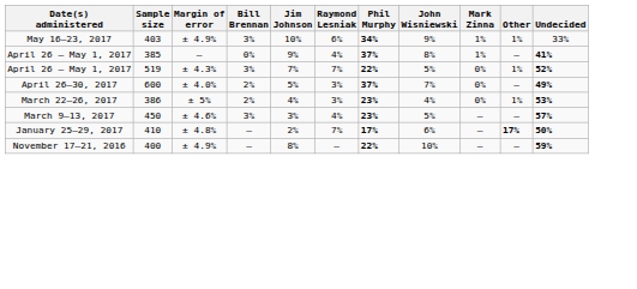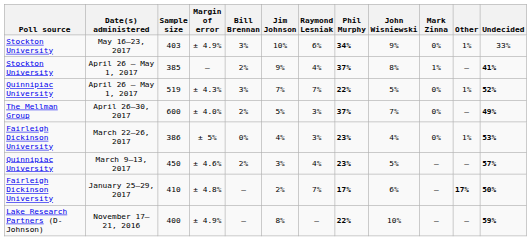 <table class="wikitable">
 <tr style="vertical-align:bottom;">
+<th>Poll source</th>
 <th>Date(s)<br>administered</th>
 <th>Sample<br>size</th>
 <th>Margin of<br>error</th>
 <th style="width:50px;">Bill<br>Brennan</th>
 <th style="width:50px;">Jim<br>Johnson</th>
 <th style="width:50px;">Raymond<br>Lesniak</th>
 <th style="width:50px;">Phil<br>Murphy</th>
 <th style="width:50px;">John<br>Wisniewski</th>
 <th style="width:50px;">Mark<br>Zinna</th>
 <th>Other</th>
 <th>Undecided</th>
 </tr>
 <tr>
+<td><a href='#'>Stockton University</a></td>
 <td style="text-align:center;">May 16–23, 2017</td>
 <td style="text-align:center;">403</td>
 <td style="text-align:center;">± 4.9%</td>
 <td style="text-align:center;">3%</td>
 <td style="text-align:center;">10%</td>
 <td style="text-align:center;">6%</td>
 <td><strong>34%</strong></td>
 <td style="text-align:center;">9%</td>
-<td style="text-align:center;">1%</td>
+<td style="text-align:center;">0%</td>
 <td style="text-align:center;">1%</td>
 <td style="text-align:center;">33%</td>
 </tr>
 <tr>
+<td><a href='#'>Stockton University</a></td>
 <td style="text-align:center;">April 26 – May 1, 2017</td>
 <td style="text-align:center;">385</td>
 <td style="text-align:center;">–</td>
-<td style="text-align:center;">0%</td>
+<td style="text-align:center;">2%</td>
 <td style="text-align:center;">9%</td>
 <td style="text-align:center;">4%</td>
 <td><strong>37%</strong></td>
 <td style="text-align:center;">8%</td>
 <td style="text-align:center;">1%</td>
 <td style="text-align:center;">—</td>
 <td><strong>41%</strong></td>
 </tr>
 <tr>
+<td><a href='#'>Quinnipiac University</a></td>
 <td style="text-align:center;">April 26 – May 1, 2017</td>
 <td style="text-align:center;">519</td>
 <td style="text-align:center;">± 4.3%</td>
 <td style="text-align:center;">3%</td>
 <td style="text-align:center;">7%</td>
 <td style="text-align:center;">7%</td>
 <td><strong>22%</strong></td>
 <td style="text-align:center;">5%</td>
 <td style="text-align:center;">0%</td>
 <td style="text-align:center;">1%</td>
 <td><strong>52%</strong></td>
 </tr>
 <tr>
+<td><a href='#'>The Mellman Group</a></td>
 <td style="text-align:center;">April 26–30, 2017</td>
 <td style="text-align:center;">600</td>
 <td style="text-align:center;">± 4.0%</td>
 <td style="text-align:center;">2%</td>
 <td style="text-align:center;">5%</td>
 <td style="text-align:center;">3%</td>
 <td><strong>37%</strong></td>
 <td style="text-align:center;">7%</td>
 <td style="text-align:center;">0%</td>
 <td style="text-align:center;">—</td>
 <td><strong>49%</strong></td>
 </tr>
 <tr>
+<td><a href='#'>Fairleigh Dickinson University</a></td>
 <td style="text-align:center;">March 22–26, 2017</td>
 <td style="text-align:center;">386</td>
 <td style="text-align:center;">± 5%</td>
-<td style="text-align:center;">2%</td>
+<td style="text-align:center;">0%</td>
 <td style="text-align:center;">4%</td>
 <td style="text-align:center;">3%</td>
 <td><strong>23%</strong></td>
 <td style="text-align:center;">4%</td>
 <td style="text-align:center;">0%</td>
 <td style="text-align:center;">1%</td>
 <td><strong>53%</strong></td>
 </tr>
 <tr>
+<td><a href='#'>Quinnipiac University</a></td>
 <td style="text-align:center;">March 9–13, 2017</td>
 <td style="text-align:center;">450</td>
 <td style="text-align:center;">± 4.6%</td>
-<td style="text-align:center;">3%</td>
+<td style="text-align:center;">2%</td>
 <td style="text-align:center;">3%</td>
 <td style="text-align:center;">4%</td>
 <td><strong>23%</strong></td>
 <td style="text-align:center;">5%</td>
 <td style="text-align:center;">—</td>
 <td style="text-align:center;">—</td>
 <td><strong>57%</strong></td>
 </tr>
 <tr>
+<td><a href='#'>Fairleigh Dickinson University</a></td>
 <td style="text-align:center;">January 25–29, 2017</td>
 <td style="text-align:center;">410</td>
 <td style="text-align:center;">± 4.8%</td>
 <td style="text-align:center;">—</td>
 <td style="text-align:center;">2%</td>
 <td style="text-align:center;">7%</td>
 <td><strong>17%</strong></td>
 <td style="text-align:center;">6%</td>
 <td style="text-align:center;">—</td>
 <td><strong>17%</strong></td>
 <td><strong>50%</strong></td>
 </tr>
 <tr>
+<td><a href='#'>Lake Research Partners</a> (D-Johnson)</td>
 <td style="text-align:center;">November 17–21, 2016</td>
 <td style="text-align:center;">400</td>
 <td style="text-align:center;">± 4.9%</td>
 <td style="text-align:center;">—</td>
 <td style="text-align:center;">8%</td>
 <td style="text-align:center;">—</td>
 <td><strong>22%</strong></td>
 <td style="text-align:center;">10%</td>
 <td style="text-align:center;">—</td>
 <td style="text-align:center;">—</td>
 <td><strong>59%</strong></td>
 </tr>
 </table>
